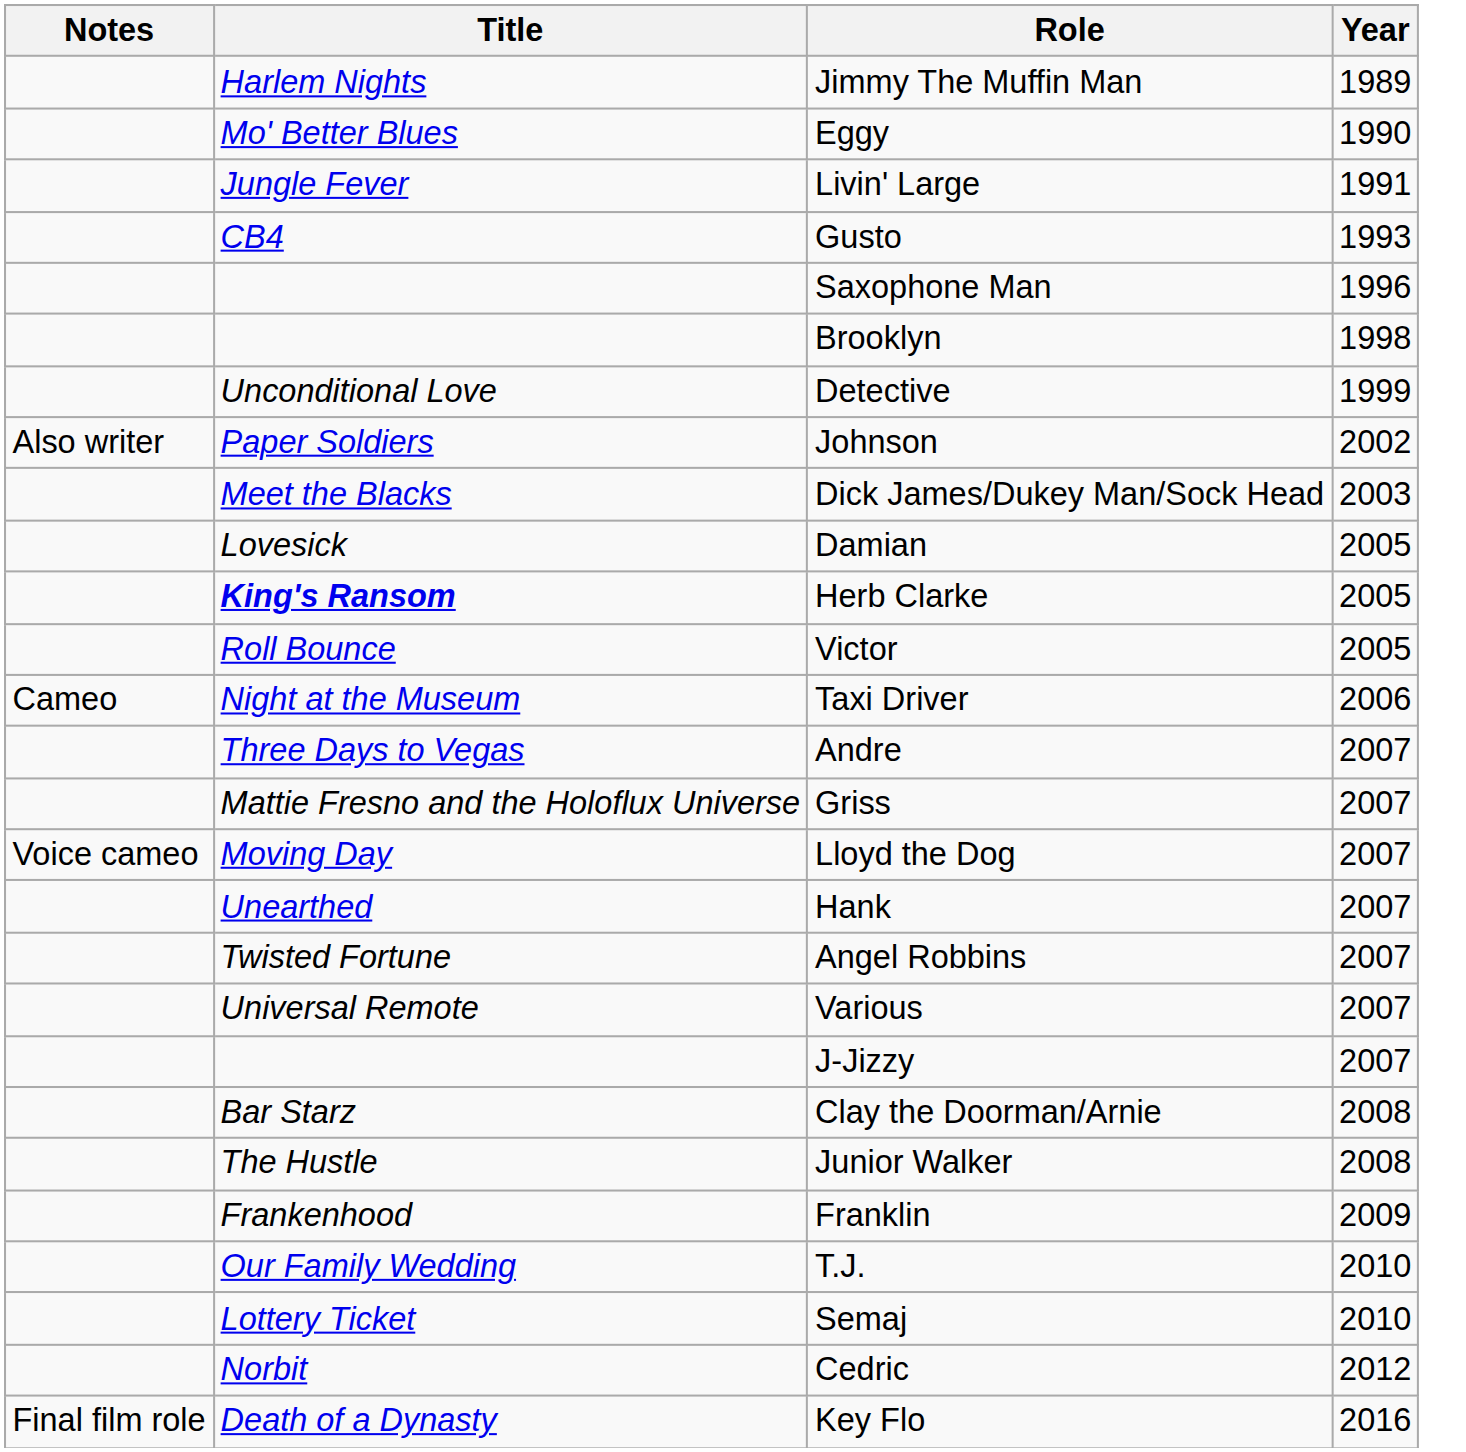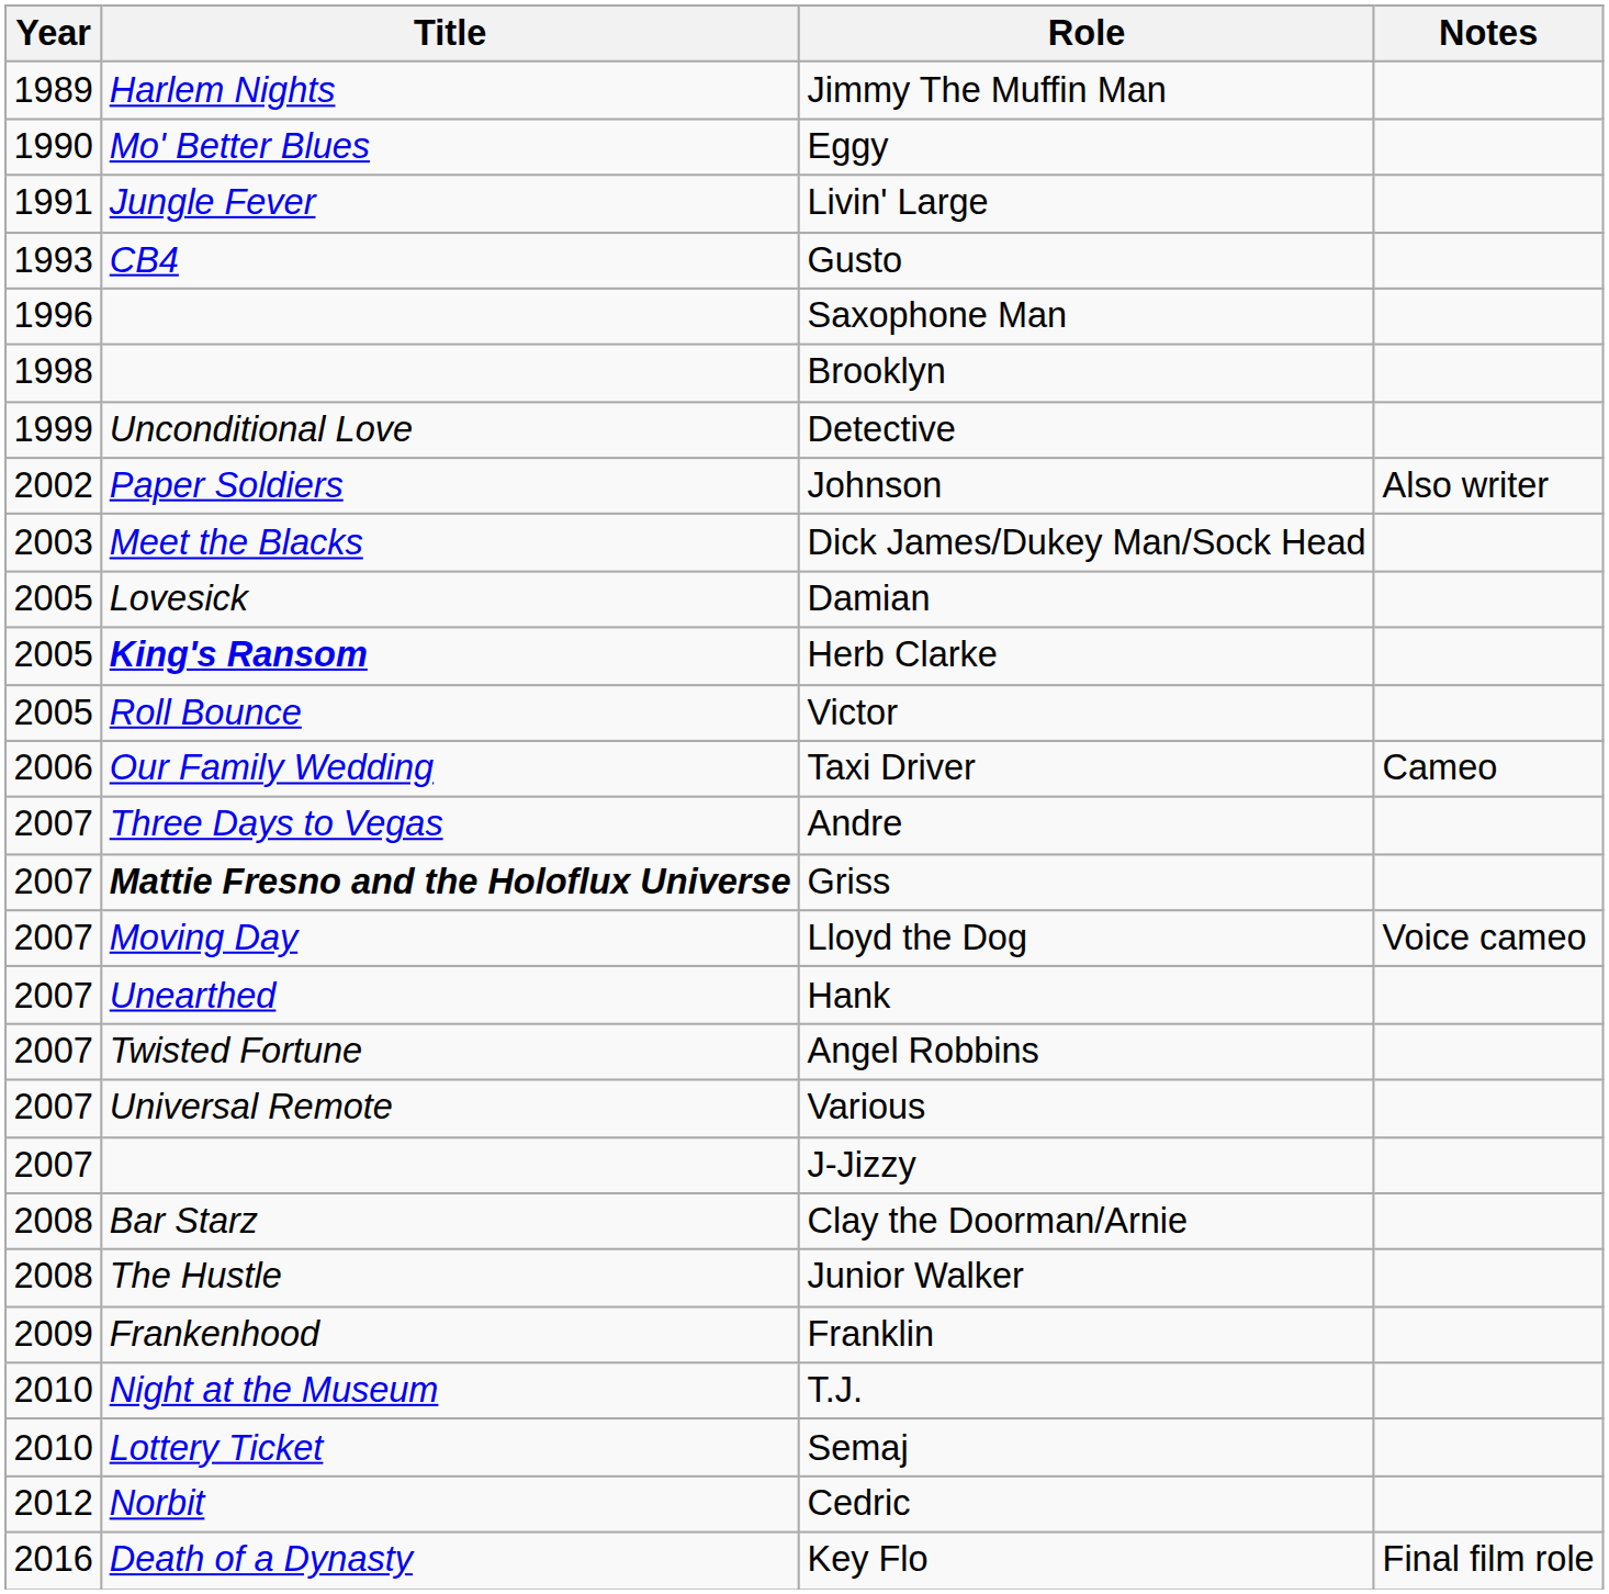 <table class="wikitable sortable">
 <tr>
-<th class="unsortable">Notes</th>
+<th>Year</th>
 <th>Title</th>
 <th>Role</th>
-<th>Year</th>
+<th class="unsortable">Notes</th>
 </tr>
 <tr>
-<td></td>
+<td>1989</td>
 <td><em><a href='#'>Harlem Nights</a></em></td>
 <td>Jimmy The Muffin Man</td>
-<td>1989</td>
+<td></td>
 </tr>
 <tr>
-<td></td>
+<td>1990</td>
 <td><em><a href='#'>Mo' Better Blues</a></em></td>
 <td>Eggy</td>
-<td>1990</td>
+<td></td>
 </tr>
 <tr>
-<td></td>
+<td>1991</td>
 <td><em><a href='#'>Jungle Fever</a></em></td>
 <td>Livin' Large</td>
-<td>1991</td>
+<td></td>
 </tr>
 <tr>
-<td></td>
+<td>1993</td>
 <td><em><a href='#'>CB4</a></em></td>
 <td>Gusto</td>
-<td>1993</td>
+<td></td>
 </tr>
 <tr>
-<td></td>
+<td>1996</td>
 <td><em></em></td>
 <td>Saxophone Man</td>
-<td>1996</td>
+<td></td>
 </tr>
 <tr>
-<td></td>
+<td>1998</td>
 <td><em></em></td>
 <td>Brooklyn</td>
-<td>1998</td>
+<td></td>
 </tr>
 <tr>
-<td></td>
+<td>1999</td>
 <td><em>Unconditional Love</em></td>
 <td>Detective</td>
-<td>1999</td>
+<td></td>
 </tr>
 <tr>
-<td>Also writer</td>
+<td>2002</td>
 <td><em><a href='#'>Paper Soldiers</a></em></td>
 <td>Johnson</td>
-<td>2002</td>
+<td>Also writer</td>
 </tr>
 <tr>
-<td></td>
+<td>2003</td>
 <td><em><a href='#'>Meet the Blacks</a></em></td>
 <td>Dick James/Dukey Man/Sock Head</td>
-<td>2003</td>
+<td></td>
 </tr>
 <tr>
-<td></td>
+<td>2005</td>
 <td><em>Lovesick</em></td>
 <td>Damian</td>
-<td>2005</td>
+<td></td>
 </tr>
 <tr>
-<td></td>
+<td>2005</td>
 <td><strong><em><a href='#'>King's Ransom</a></em></strong></td>
 <td>Herb Clarke</td>
-<td>2005</td>
+<td></td>
 </tr>
 <tr>
-<td></td>
+<td>2005</td>
 <td><em><a href='#'>Roll Bounce</a></em></td>
 <td>Victor</td>
-<td>2005</td>
+<td></td>
 </tr>
 <tr>
+<td>2006</td>
+<td><em><a href='#'>Our Family Wedding</a></em></td>
+<td>Taxi Driver</td>
 <td>Cameo</td>
-<td><em><a href='#'>Night at the Museum</a></em></td>
-<td>Taxi Driver</td>
-<td>2006</td>
 </tr>
 <tr>
-<td></td>
+<td>2007</td>
 <td><em><a href='#'>Three Days to Vegas</a></em></td>
 <td>Andre</td>
-<td>2007</td>
+<td></td>
 </tr>
 <tr>
+<td>2007</td>
+<td><strong><em>Mattie Fresno and the Holoflux Universe</em></strong></td>
+<td>Griss</td>
 <td></td>
-<td><em>Mattie Fresno and the Holoflux Universe</em></td>
-<td>Griss</td>
-<td>2007</td>
 </tr>
 <tr>
-<td>Voice cameo</td>
+<td>2007</td>
 <td><em><a href='#'>Moving Day</a></em></td>
 <td>Lloyd the Dog</td>
-<td>2007</td>
+<td>Voice cameo</td>
 </tr>
 <tr>
-<td></td>
+<td>2007</td>
 <td><em><a href='#'>Unearthed</a></em></td>
 <td>Hank</td>
-<td>2007</td>
+<td></td>
 </tr>
 <tr>
-<td></td>
+<td>2007</td>
 <td><em>Twisted Fortune</em></td>
 <td>Angel Robbins</td>
-<td>2007</td>
+<td></td>
 </tr>
 <tr>
-<td></td>
+<td>2007</td>
 <td><em>Universal Remote</em></td>
 <td>Various</td>
-<td>2007</td>
+<td></td>
 </tr>
 <tr>
-<td></td>
+<td>2007</td>
 <td><em></em></td>
 <td>J-Jizzy</td>
-<td>2007</td>
+<td></td>
 </tr>
 <tr>
-<td></td>
+<td>2008</td>
 <td><em>Bar Starz</em></td>
 <td>Clay the Doorman/Arnie</td>
-<td>2008</td>
+<td></td>
 </tr>
 <tr>
-<td></td>
+<td>2008</td>
 <td><em>The Hustle</em></td>
 <td>Junior Walker</td>
-<td>2008</td>
+<td></td>
 </tr>
 <tr>
-<td></td>
+<td>2009</td>
 <td><em>Frankenhood</em></td>
 <td>Franklin</td>
-<td>2009</td>
+<td></td>
 </tr>
 <tr>
+<td>2010</td>
+<td><em><a href='#'>Night at the Museum</a></em></td>
+<td>T.J.</td>
 <td></td>
-<td><em><a href='#'>Our Family Wedding</a></em></td>
-<td>T.J.</td>
-<td>2010</td>
 </tr>
 <tr>
-<td></td>
+<td>2010</td>
 <td><em><a href='#'>Lottery Ticket</a></em></td>
 <td>Semaj</td>
-<td>2010</td>
+<td></td>
 </tr>
 <tr>
-<td></td>
+<td>2012</td>
 <td><em><a href='#'>Norbit</a></em></td>
 <td>Cedric</td>
-<td>2012</td>
+<td></td>
 </tr>
 <tr>
-<td>Final film role</td>
+<td>2016</td>
 <td><em><a href='#'>Death of a Dynasty</a></em></td>
 <td>Key Flo</td>
-<td>2016</td>
+<td>Final film role</td>
 </tr>
 </table>
